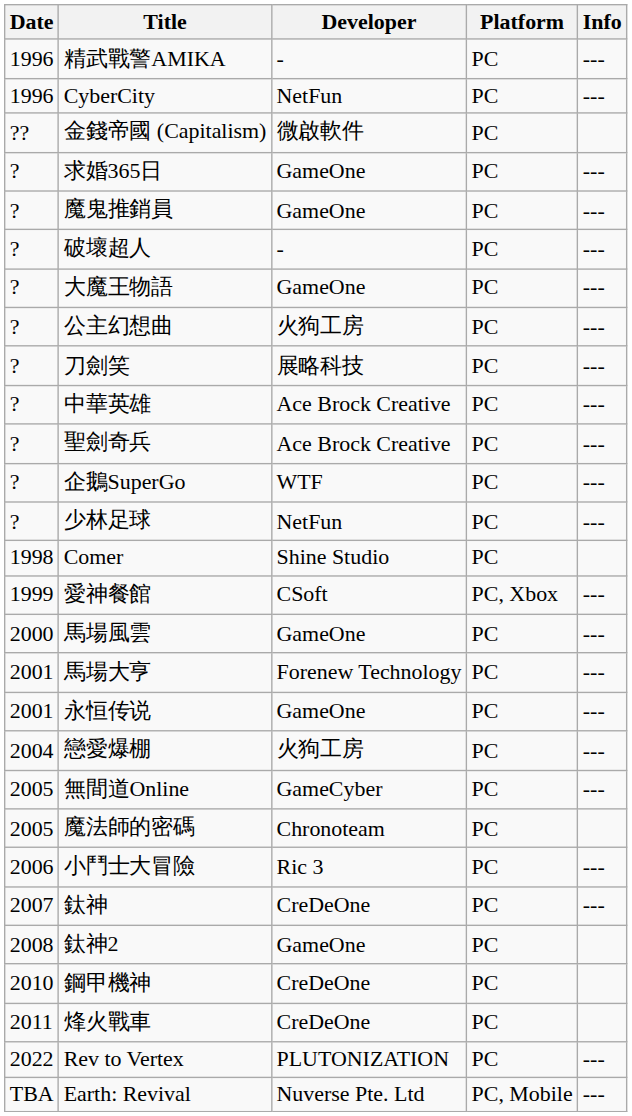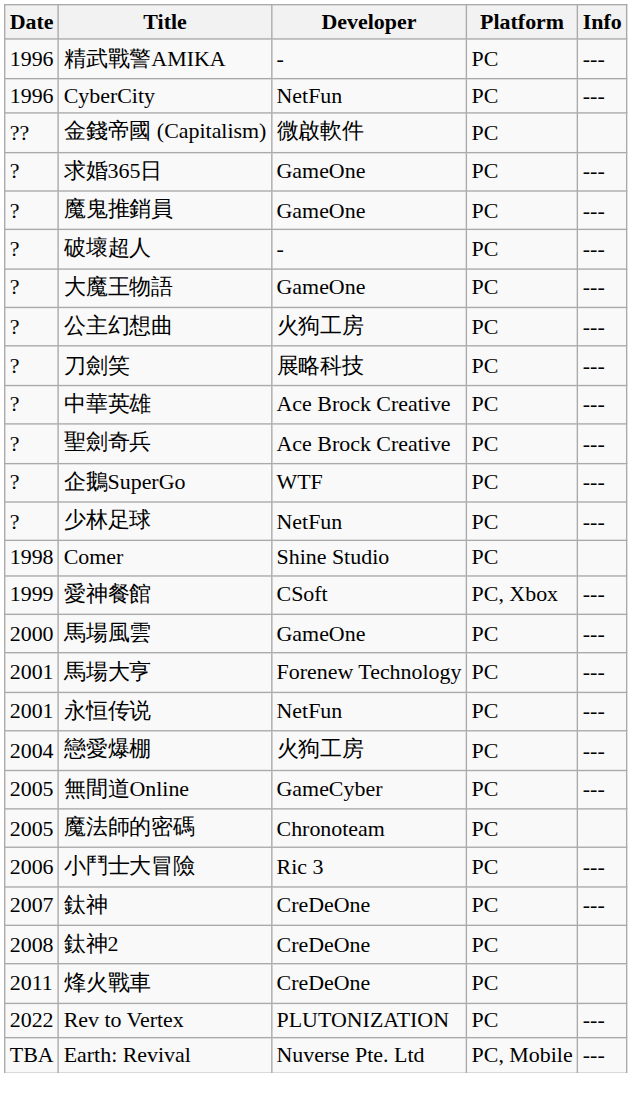 <table class="wikitable sortable">
 <tr>
 <th>Date</th>
 <th>Title</th>
 <th>Developer</th>
 <th>Platform</th>
 <th>Info</th>
 </tr>
 <tr>
 <td>1996</td>
 <td>精武戰警AMIKA</td>
 <td>-</td>
 <td>PC</td>
 <td>---</td>
 </tr>
 <tr>
 <td>1996</td>
 <td>CyberCity</td>
 <td>NetFun</td>
 <td>PC</td>
 <td>---</td>
 </tr>
 <tr>
 <td>??</td>
 <td>金錢帝國 (Capitalism)</td>
 <td>微啟軟件</td>
 <td>PC</td>
 <td></td>
 </tr>
 <tr>
 <td>?</td>
 <td>求婚365日</td>
 <td>GameOne</td>
 <td>PC</td>
 <td>---</td>
 </tr>
 <tr>
 <td>?</td>
 <td>魔鬼推銷員</td>
 <td>GameOne</td>
 <td>PC</td>
 <td>---</td>
 </tr>
 <tr>
 <td>?</td>
 <td>破壞超人</td>
 <td>-</td>
 <td>PC</td>
 <td>---</td>
 </tr>
 <tr>
 <td>?</td>
 <td>大魔王物語</td>
 <td>GameOne</td>
 <td>PC</td>
 <td>---</td>
 </tr>
 <tr>
 <td>?</td>
 <td>公主幻想曲</td>
 <td>火狗工房</td>
 <td>PC</td>
 <td>---</td>
 </tr>
 <tr>
 <td>?</td>
 <td>刀劍笑</td>
 <td>展略科技</td>
 <td>PC</td>
 <td>---</td>
 </tr>
 <tr>
 <td>?</td>
 <td>中華英雄</td>
 <td>Ace Brock Creative</td>
 <td>PC</td>
 <td>---</td>
 </tr>
 <tr>
 <td>?</td>
 <td>聖劍奇兵</td>
 <td>Ace Brock Creative</td>
 <td>PC</td>
 <td>---</td>
 </tr>
 <tr>
 <td>?</td>
 <td>企鵝SuperGo</td>
 <td>WTF</td>
 <td>PC</td>
 <td>---</td>
 </tr>
 <tr>
 <td>?</td>
 <td>少林足球</td>
 <td>NetFun</td>
 <td>PC</td>
 <td>---</td>
 </tr>
 <tr>
 <td>1998</td>
 <td>Comer</td>
 <td>Shine Studio</td>
 <td>PC</td>
 <td></td>
 </tr>
 <tr>
 <td>1999</td>
 <td>愛神餐館</td>
 <td>CSoft</td>
 <td>PC, Xbox</td>
 <td>---</td>
 </tr>
 <tr>
 <td>2000</td>
 <td>馬場風雲</td>
 <td>GameOne</td>
 <td>PC</td>
 <td>---</td>
 </tr>
 <tr>
 <td>2001</td>
 <td>馬場大亨</td>
 <td>Forenew Technology</td>
 <td>PC</td>
 <td>---</td>
 </tr>
 <tr>
 <td>2001</td>
 <td>永恒传说</td>
-<td>GameOne</td>
+<td>NetFun</td>
 <td>PC</td>
 <td>---</td>
 </tr>
 <tr>
 <td>2004</td>
 <td>戀愛爆棚</td>
 <td>火狗工房</td>
 <td>PC</td>
 <td>---</td>
 </tr>
 <tr>
 <td>2005</td>
 <td>無間道Online</td>
 <td>GameCyber</td>
 <td>PC</td>
 <td>---</td>
 </tr>
 <tr>
 <td>2005</td>
 <td>魔法師的密碼</td>
 <td>Chronoteam</td>
 <td>PC</td>
 <td></td>
 </tr>
 <tr>
 <td>2006</td>
 <td>小鬥士大冒險</td>
 <td>Ric 3</td>
 <td>PC</td>
 <td>---</td>
 </tr>
 <tr>
 <td>2007</td>
 <td>鈦神</td>
 <td>CreDeOne</td>
 <td>PC</td>
 <td>---</td>
 </tr>
 <tr>
 <td>2008</td>
 <td>鈦神2</td>
-<td>GameOne</td>
-<td>PC</td>
-<td></td>
-</tr>
-<tr>
-<td>2010</td>
-<td>鋼甲機神</td>
 <td>CreDeOne</td>
 <td>PC</td>
 <td></td>
 </tr>
 <tr>
 <td>2011</td>
 <td>烽火戰車</td>
 <td>CreDeOne</td>
 <td>PC</td>
 <td></td>
 </tr>
 <tr>
 <td>2022</td>
 <td>Rev to Vertex</td>
 <td>PLUTONIZATION</td>
 <td>PC</td>
 <td>---</td>
 </tr>
 <tr>
 <td>TBA</td>
 <td>Earth: Revival</td>
 <td>Nuverse Pte. Ltd</td>
 <td>PC, Mobile</td>
 <td>---</td>
 </tr>
 </table>
